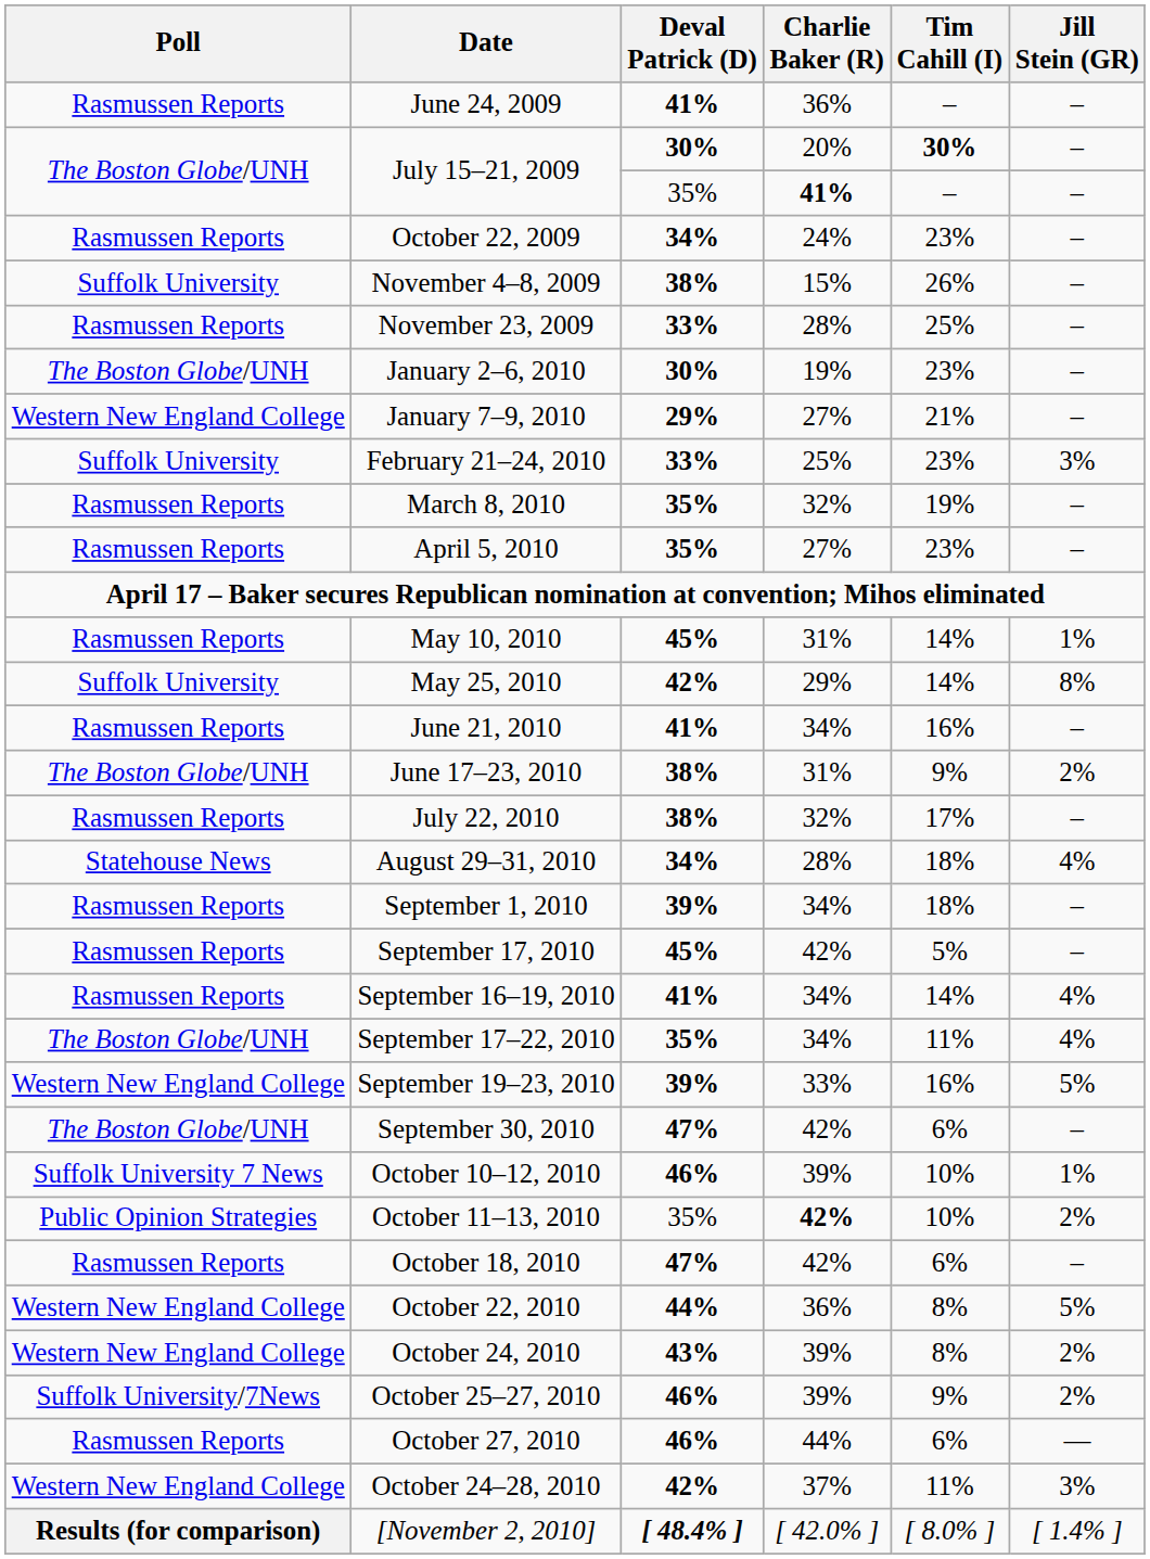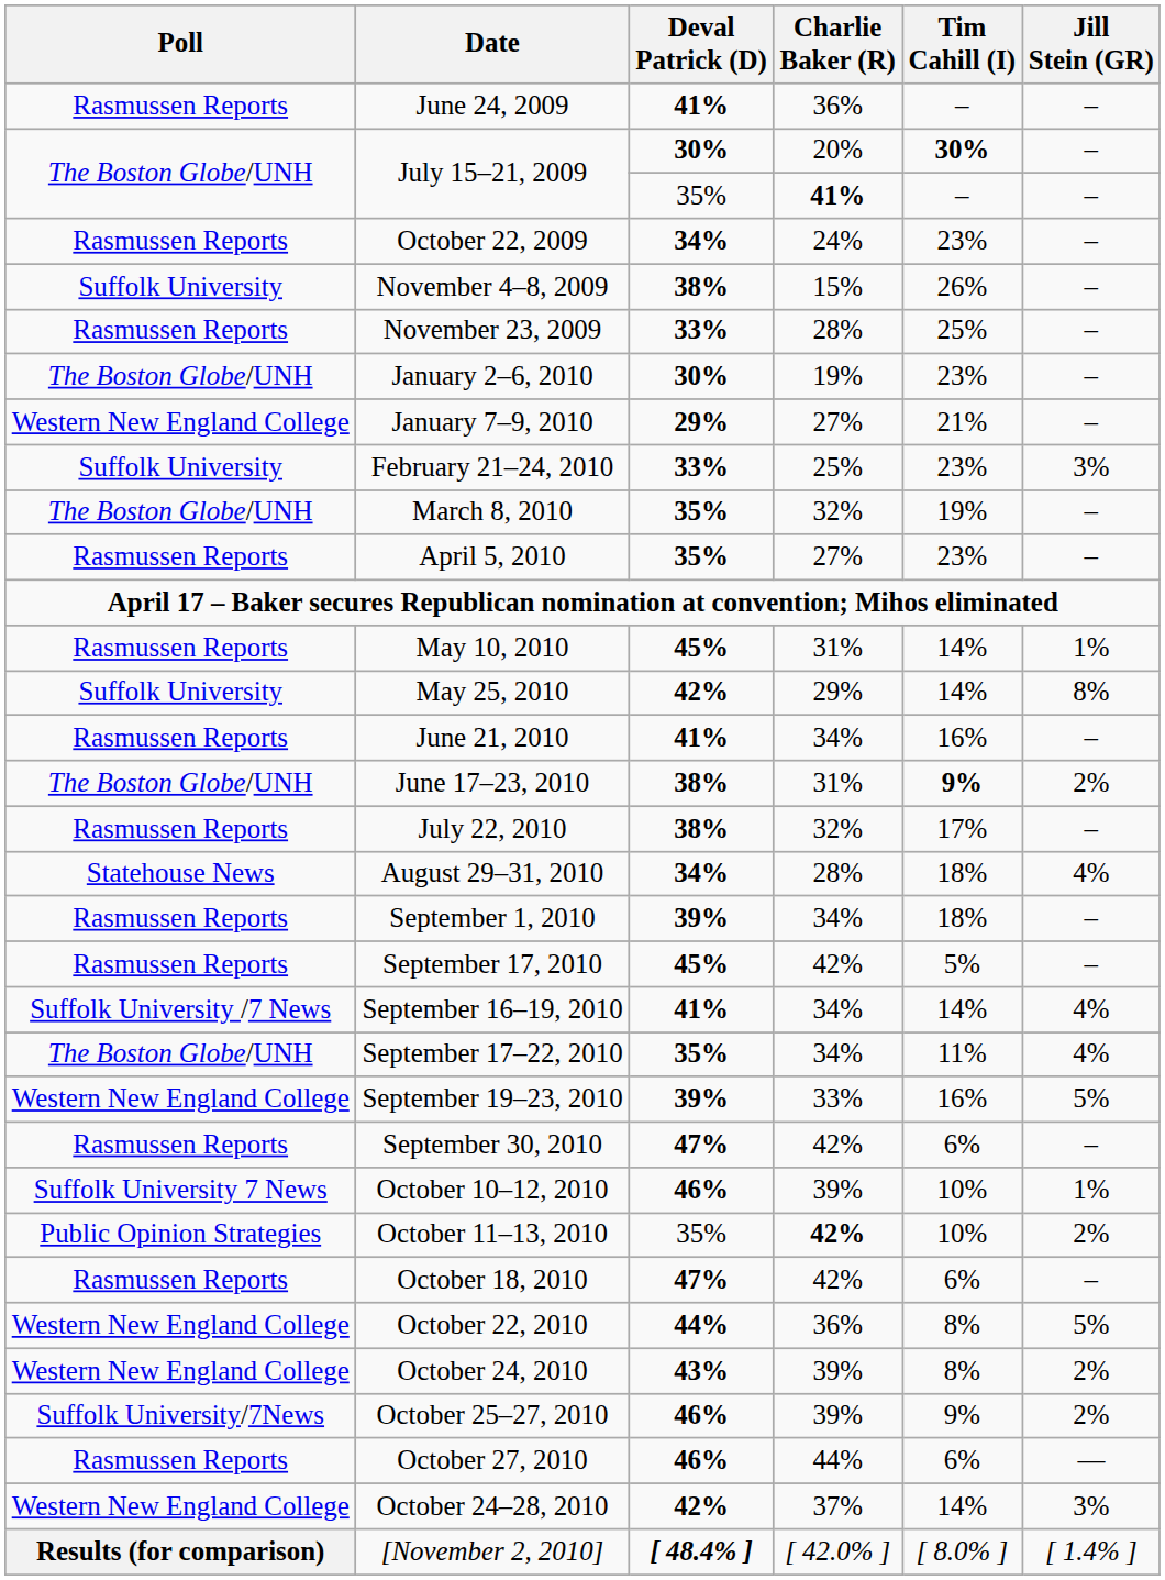 <table class="wikitable sortable mw-collapsible mw-collapsed" style="text-align:center;font-size:90%;line-height:17px">
 <tr>
 <th>Poll</th>
 <th>Date</th>
 <th>Deval<br>Patrick (D)</th>
 <th>Charlie<br>Baker (R)</th>
 <th>Tim<br>Cahill (I)</th>
 <th>Jill<br>Stein (GR)</th>
 </tr>
 <tr>
 <td><a href='#'>Rasmussen Reports</a></td>
 <td>June 24, 2009</td>
 <td><strong>41%</strong></td>
 <td>36%</td>
 <td>–</td>
 <td>–</td>
 </tr>
 <tr>
 <td rowspan="2"><em><a href='#'>The Boston Globe</a></em>/<a href='#'>UNH</a></td>
 <td rowspan="2">July 15–21, 2009</td>
 <td><strong>30%</strong></td>
 <td>20%</td>
 <td><strong>30%</strong></td>
 <td>–</td>
 </tr>
 <tr>
 <td>35%</td>
 <td><strong>41%</strong></td>
 <td>–</td>
 <td>–</td>
 </tr>
 <tr>
 <td><a href='#'>Rasmussen Reports</a></td>
 <td>October 22, 2009</td>
 <td><strong>34%</strong></td>
 <td>24%</td>
 <td>23%</td>
 <td>–</td>
 </tr>
 <tr>
 <td><a href='#'>Suffolk University</a></td>
 <td>November 4–8, 2009</td>
 <td><strong>38%</strong></td>
 <td>15%</td>
 <td>26%</td>
 <td>–</td>
 </tr>
 <tr>
 <td><a href='#'>Rasmussen Reports</a></td>
 <td>November 23, 2009</td>
 <td><strong>33%</strong></td>
 <td>28%</td>
 <td>25%</td>
 <td>–</td>
 </tr>
 <tr>
 <td><em><a href='#'>The Boston Globe</a></em>/<a href='#'>UNH</a></td>
 <td>January 2–6, 2010</td>
 <td><strong>30%</strong></td>
 <td>19%</td>
 <td>23%</td>
 <td>–</td>
 </tr>
 <tr>
 <td><a href='#'>Western New England College</a></td>
 <td>January 7–9, 2010</td>
 <td><strong>29%</strong></td>
 <td>27%</td>
 <td>21%</td>
 <td>–</td>
 </tr>
 <tr>
 <td><a href='#'>Suffolk University</a></td>
 <td>February 21–24, 2010</td>
 <td><strong>33%</strong></td>
 <td>25%</td>
 <td>23%</td>
 <td>3%</td>
 </tr>
 <tr>
-<td><a href='#'>Rasmussen Reports</a></td>
+<td><em><a href='#'>The Boston Globe</a></em>/<a href='#'>UNH</a></td>
 <td>March 8, 2010</td>
 <td><strong>35%</strong></td>
 <td>32%</td>
 <td>19%</td>
 <td>–</td>
 </tr>
 <tr>
 <td><a href='#'>Rasmussen Reports</a></td>
 <td>April 5, 2010</td>
 <td><strong>35%</strong></td>
 <td>27%</td>
 <td>23%</td>
 <td>–</td>
 </tr>
 <tr>
 <td colspan="6"><strong>April 17 – Baker secures Republican nomination at convention; Mihos eliminated</strong></td>
 </tr>
 <tr>
 <td><a href='#'>Rasmussen Reports</a></td>
 <td>May 10, 2010</td>
 <td><strong>45%</strong></td>
 <td>31%</td>
 <td>14%</td>
 <td>1%</td>
 </tr>
 <tr>
 <td><a href='#'>Suffolk University</a></td>
 <td>May 25, 2010</td>
 <td><strong>42%</strong></td>
 <td>29%</td>
 <td>14%</td>
 <td>8%</td>
 </tr>
 <tr>
 <td><a href='#'>Rasmussen Reports</a></td>
 <td>June 21, 2010</td>
 <td><strong>41%</strong></td>
 <td>34%</td>
 <td>16%</td>
 <td>–</td>
 </tr>
 <tr>
 <td><em><a href='#'>The Boston Globe</a></em>/<a href='#'>UNH</a></td>
 <td>June 17–23, 2010</td>
 <td><strong>38%</strong></td>
 <td>31%</td>
-<td>9%</td>
+<td><strong>9%</strong></td>
 <td>2%</td>
 </tr>
 <tr>
 <td><a href='#'>Rasmussen Reports</a></td>
 <td>July 22, 2010</td>
 <td><strong>38%</strong></td>
 <td>32%</td>
 <td>17%</td>
 <td>–</td>
 </tr>
 <tr>
 <td><a href='#'>Statehouse News</a></td>
 <td>August 29–31, 2010</td>
 <td><strong>34%</strong></td>
 <td>28%</td>
 <td>18%</td>
 <td>4%</td>
 </tr>
 <tr>
 <td><a href='#'>Rasmussen Reports</a></td>
 <td>September 1, 2010</td>
 <td><strong>39%</strong></td>
 <td>34%</td>
 <td>18%</td>
 <td>–</td>
 </tr>
 <tr>
 <td><a href='#'>Rasmussen Reports</a></td>
 <td>September 17, 2010</td>
 <td><strong>45%</strong></td>
 <td>42%</td>
 <td>5%</td>
 <td>–</td>
 </tr>
 <tr>
-<td><a href='#'>Rasmussen Reports</a></td>
+<td><a href='#'>Suffolk University </a>/<a href='#'>7 News</a></td>
 <td>September 16–19, 2010</td>
 <td><strong>41%</strong></td>
 <td>34%</td>
 <td>14%</td>
 <td>4%</td>
 </tr>
 <tr>
 <td><em><a href='#'>The Boston Globe</a></em>/<a href='#'>UNH</a></td>
 <td>September 17–22, 2010</td>
 <td><strong>35%</strong></td>
 <td>34%</td>
 <td>11%</td>
 <td>4%</td>
 </tr>
 <tr>
 <td><a href='#'>Western New England College</a></td>
 <td>September 19–23, 2010</td>
 <td><strong>39%</strong></td>
 <td>33%</td>
 <td>16%</td>
 <td>5%</td>
 </tr>
 <tr>
-<td><em><a href='#'>The Boston Globe</a></em>/<a href='#'>UNH</a></td>
+<td><a href='#'>Rasmussen Reports</a></td>
 <td>September 30, 2010</td>
 <td><strong>47%</strong></td>
 <td>42%</td>
 <td>6%</td>
 <td>–</td>
 </tr>
 <tr>
 <td><a href='#'>Suffolk University 7 News</a></td>
 <td>October 10–12, 2010</td>
 <td><strong>46%</strong></td>
 <td>39%</td>
 <td>10%</td>
 <td>1%</td>
 </tr>
 <tr>
 <td><a href='#'>Public Opinion Strategies</a></td>
 <td>October 11–13, 2010</td>
 <td>35%</td>
 <td><strong>42%</strong></td>
 <td>10%</td>
 <td>2%</td>
 </tr>
 <tr>
 <td><a href='#'>Rasmussen Reports</a></td>
 <td>October 18, 2010</td>
 <td><strong>47%</strong></td>
 <td>42%</td>
 <td>6%</td>
 <td>–</td>
 </tr>
 <tr>
 <td><a href='#'>Western New England College</a></td>
 <td>October 22, 2010</td>
 <td><strong>44%</strong></td>
 <td>36%</td>
 <td>8%</td>
 <td>5%</td>
 </tr>
 <tr>
 <td><a href='#'>Western New England College</a></td>
 <td>October 24, 2010</td>
 <td><strong>43%</strong></td>
 <td>39%</td>
 <td>8%</td>
 <td>2%</td>
 </tr>
 <tr>
 <td><a href='#'>Suffolk University</a>/<a href='#'>7News</a></td>
 <td>October 25–27, 2010</td>
 <td><strong>46%</strong></td>
 <td>39%</td>
 <td>9%</td>
 <td>2%</td>
 </tr>
 <tr>
 <td><a href='#'>Rasmussen Reports</a></td>
 <td>October 27, 2010</td>
 <td><strong>46%</strong></td>
 <td>44%</td>
 <td>6%</td>
 <td>—</td>
 </tr>
 <tr>
 <td><a href='#'>Western New England College</a></td>
 <td>October 24–28, 2010</td>
 <td><strong>42%</strong></td>
 <td>37%</td>
-<td>11%</td>
+<td>14%</td>
 <td>3%</td>
 </tr>
 <tr>
 <th>Results (for comparison)</th>
 <td><em>[November 2, 2010]</em></td>
 <td><strong><em>[ 48.4% ]</em></strong></td>
 <td><em>[ 42.0% ]</em></td>
 <td><em>[ 8.0% ]</em></td>
 <td><em>[ 1.4% ]</em></td>
 </tr>
 </table>
